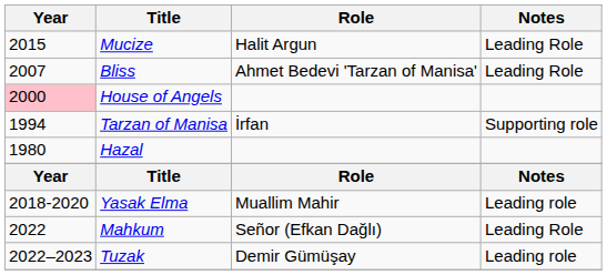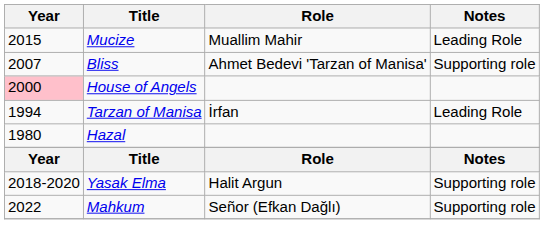 <table class="wikitable sortable">
 <tr>
 <th>Year</th>
 <th>Title</th>
 <th>Role</th>
 <th class="unsortable">Notes</th>
 </tr>
 <tr>
 <td>2015</td>
 <td><em><a href='#'>Mucize</a></em></td>
-<td>Halit Argun</td>
+<td>Muallim Mahir</td>
 <td>Leading Role</td>
 </tr>
 <tr>
 <td>2007</td>
 <td><em><a href='#'>Bliss</a></em></td>
 <td>Ahmet Bedevi 'Tarzan of Manisa'</td>
-<td>Leading Role</td>
+<td>Supporting role</td>
 </tr>
 <tr>
 <td style="background: pink;">2000</td>
 <td><em><a href='#'>House of Angels</a></em></td>
 <td></td>
 <td></td>
 </tr>
 <tr>
 <td>1994</td>
 <td><em><a href='#'>Tarzan of Manisa</a></em></td>
 <td>İrfan</td>
-<td>Supporting role</td>
+<td>Leading Role</td>
 </tr>
 <tr>
 <td>1980</td>
 <td><em><a href='#'>Hazal</a></em></td>
 <td></td>
 <td></td>
 </tr>
 <tr>
 </tr>
 <tr>
 <th>Year</th>
 <th>Title</th>
 <th>Role</th>
 <th class="unsortable">Notes</th>
 </tr>
 <tr>
 <td>2018-2020</td>
 <td><em><a href='#'>Yasak Elma</a></em></td>
-<td>Muallim Mahir</td>
-<td>Leading role</td>
+<td>Halit Argun</td>
+<td>Supporting role</td>
 </tr>
 <tr>
 <td>2022</td>
 <td><em><a href='#'>Mahkum</a></em></td>
 <td>Señor (Efkan Dağlı)</td>
-<td>Leading Role</td>
-</tr>
-<tr>
-<td>2022–2023</td>
-<td><em><a href='#'>Tuzak</a></em></td>
-<td>Demir Gümüşay</td>
-<td>Leading role</td>
+<td>Supporting role</td>
 </tr>
 <tr>
 </tr>
 </table>
